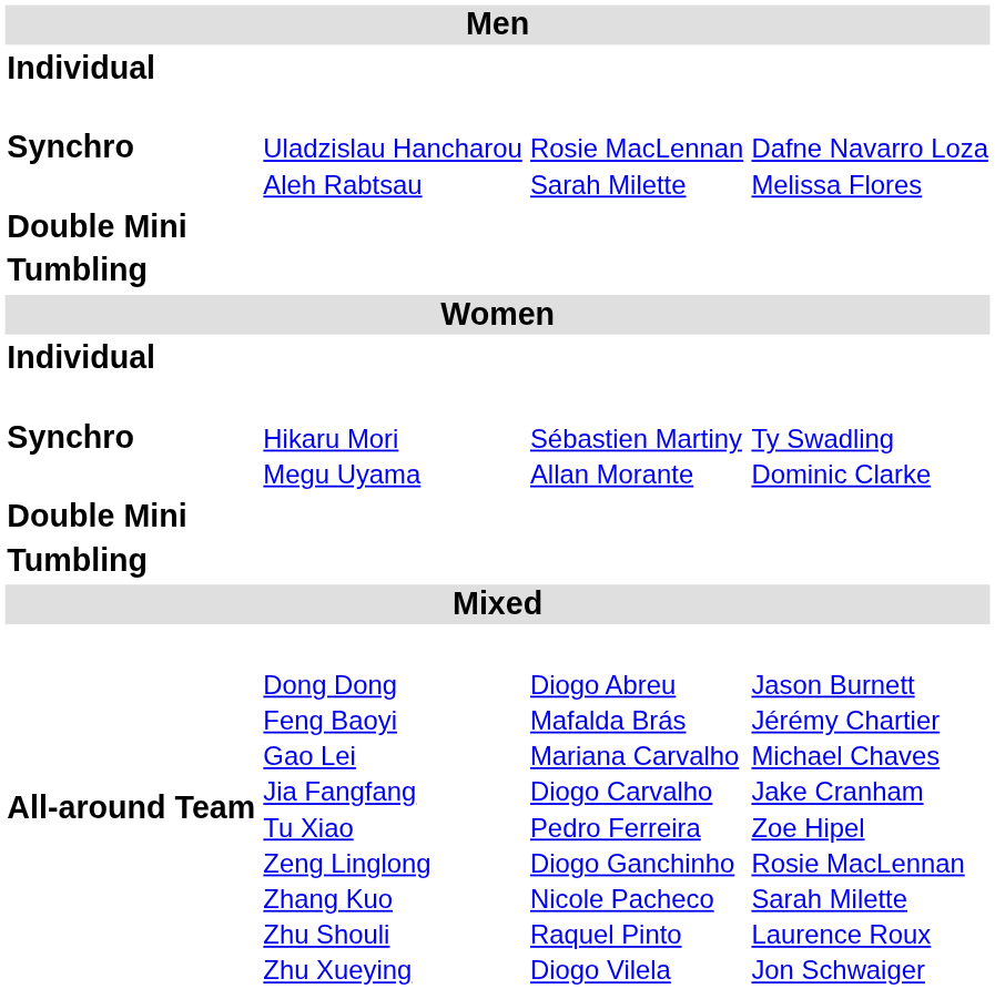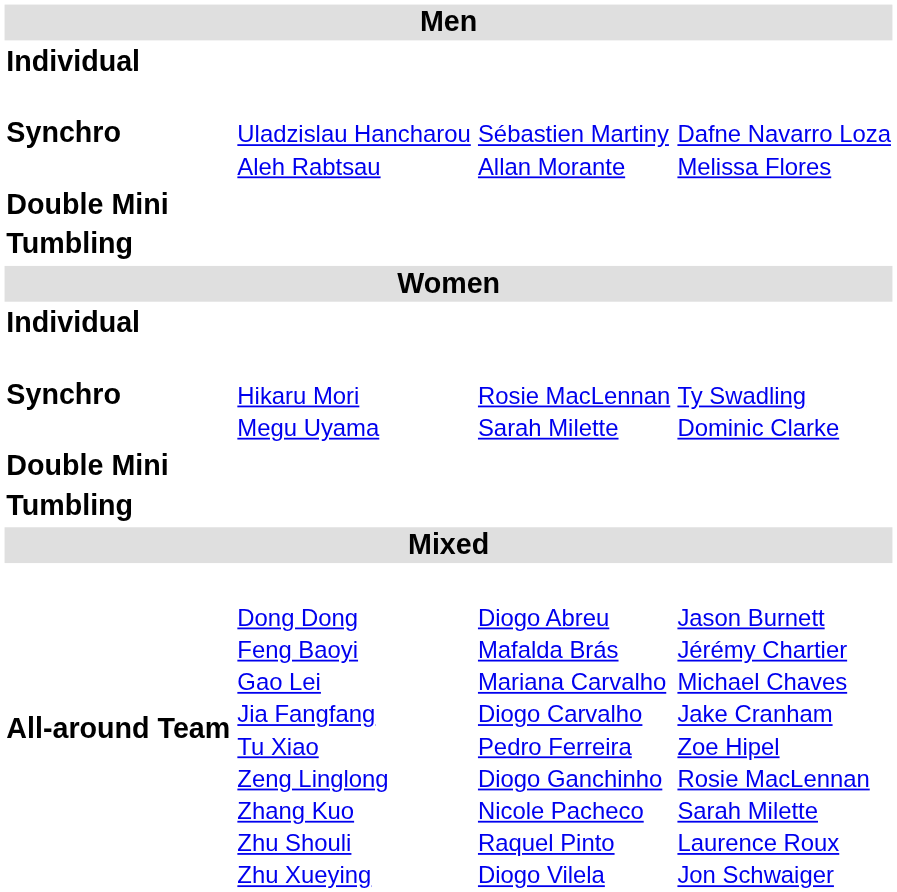 <table>
 <tr bgcolor="DFDFDF">
 <td colspan="4" align="center"><strong>Men</strong></td>
 </tr>
 <tr>
 <th scope=row style="text-align:left">Individual</th>
 <td></td>
 <td></td>
 <td></td>
 </tr>
 <tr>
 <th scope=row style="text-align:left">Synchro</th>
 <td><br><small><a href='#'>Uladzislau Hancharou</a><br><a href='#'>Aleh Rabtsau</a></small></td>
-<td><br><small><a href='#'>Rosie MacLennan</a><br><a href='#'>Sarah Milette</a></small></td>
+<td><br><small><a href='#'>Sébastien Martiny</a><br><a href='#'>Allan Morante</a></small></td>
 <td><br><small><a href='#'>Dafne Navarro Loza</a><br><a href='#'>Melissa Flores</a></small></td>
 </tr>
 <tr>
 <th scope=row style="text-align:left">Double Mini</th>
 <td></td>
 <td></td>
 <td></td>
 </tr>
 <tr>
 <th scope=row style="text-align:left">Tumbling</th>
 <td></td>
 <td></td>
 <td></td>
 </tr>
 <tr bgcolor="DFDFDF">
 <td colspan="4" align="center"><strong>Women</strong></td>
 </tr>
 <tr>
 <th scope=row style="text-align:left">Individual</th>
 <td></td>
 <td></td>
 <td></td>
 </tr>
 <tr>
 <th scope=row style="text-align:left">Synchro</th>
 <td><br><small><a href='#'>Hikaru Mori</a><br><a href='#'>Megu Uyama</a></small></td>
-<td><br><small><a href='#'>Sébastien Martiny</a><br><a href='#'>Allan Morante</a></small></td>
+<td><br><small><a href='#'>Rosie MacLennan</a><br><a href='#'>Sarah Milette</a></small></td>
 <td><br><small><a href='#'>Ty Swadling</a><br><a href='#'>Dominic Clarke</a></small></td>
 </tr>
 <tr>
 <th scope=row style="text-align:left">Double Mini</th>
 <td></td>
 <td></td>
 <td></td>
 </tr>
 <tr>
 <th scope=row style="text-align:left">Tumbling</th>
 <td></td>
 <td></td>
 <td></td>
 </tr>
 <tr bgcolor="DFDFDF">
 <td colspan="4" align="center"><strong>Mixed</strong></td>
 </tr>
 <tr>
 <th scope=row style="text-align:left">All-around Team</th>
 <td><br><small><a href='#'>Dong Dong</a><br><a href='#'>Feng Baoyi</a><br><a href='#'>Gao Lei</a><br><a href='#'>Jia Fangfang</a><br><a href='#'>Tu Xiao</a><br><a href='#'>Zeng Linglong</a><br><a href='#'>Zhang Kuo</a><br><a href='#'>Zhu Shouli</a><br><a href='#'>Zhu Xueying</a></small></td>
 <td><br><small><a href='#'>Diogo Abreu</a><br><a href='#'>Mafalda Brás</a><br><a href='#'>Mariana Carvalho</a><br><a href='#'>Diogo Carvalho</a><br><a href='#'>Pedro Ferreira</a><br><a href='#'>Diogo Ganchinho</a><br><a href='#'>Nicole Pacheco</a><br><a href='#'>Raquel Pinto</a><br><a href='#'>Diogo Vilela</a></small></td>
 <td><br><small><a href='#'>Jason Burnett</a><br><a href='#'>Jérémy Chartier</a><br><a href='#'>Michael Chaves</a><br><a href='#'>Jake Cranham</a><br><a href='#'>Zoe Hipel</a><br><a href='#'>Rosie MacLennan</a><br><a href='#'>Sarah Milette</a><br><a href='#'>Laurence Roux</a><br><a href='#'>Jon Schwaiger</a></small></td>
 </tr>
 <tr>
 </tr>
 </table>
